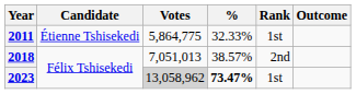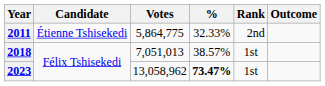 <table class="wikitable plainrowheaders" style="text-align: center">
 <tr>
 <th>Year</th>
 <th>Candidate</th>
 <th>Votes</th>
 <th>%</th>
 <th>Rank</th>
 <th>Outcome</th>
 </tr>
 <tr>
 <th><a href='#'>2011</a></th>
 <td><a href='#'>Étienne Tshisekedi</a></td>
 <td>5,864,775</td>
 <td>32.33%</td>
-<td> 1st</td>
+<td align="right">2nd</td>
 <td></td>
 </tr>
 <tr>
 <th><a href='#'>2018</a></th>
 <td rowspan=2><a href='#'>Félix Tshisekedi</a></td>
 <td>7,051,013</td>
 <td>38.57%</td>
-<td align="right">2nd</td>
+<td> 1st</td>
 <td></td>
 </tr>
 <tr>
 <th><a href='#'>2023</a></th>
-<td style="background: lightgrey;">13,058,962</td>
+<td>13,058,962</td>
 <td><strong>73.47%</strong></td>
 <td> 1st</td>
 <td></td>
 </tr>
 </table>
